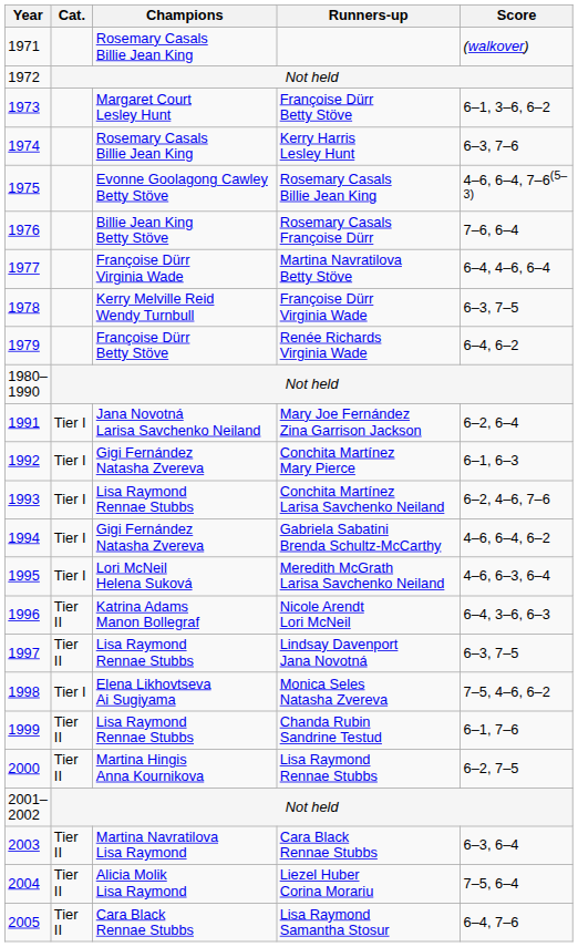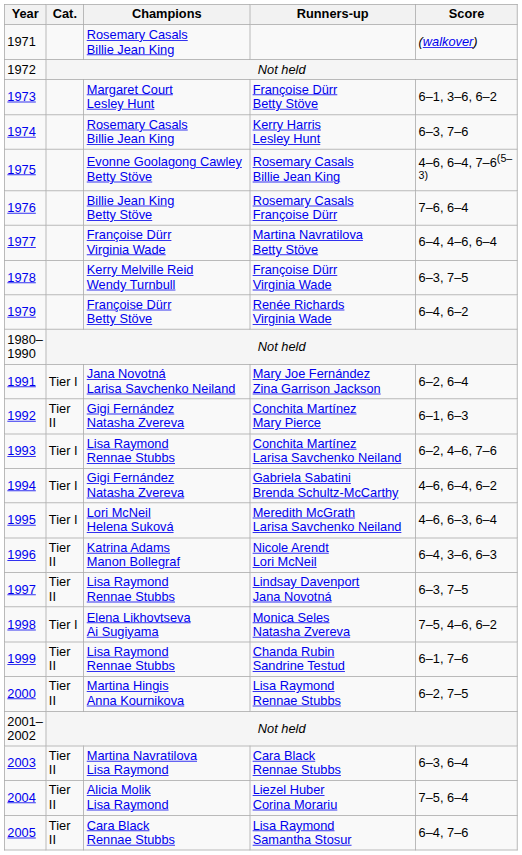 <table class="sortable wikitable">
 <tr>
 <th style="width:40px">Year</th>
 <th style="width:40px">Cat.</th>
 <th style="width:200px">Champions</th>
 <th style="width:200px">Runners-up</th>
 <th style="width:120px" class="unsortable">Score</th>
 </tr>
 <tr>
 <td>1971</td>
 <td></td>
 <td> <a href='#'>Rosemary Casals</a> <br>  <a href='#'>Billie Jean King</a></td>
 <td></td>
 <td><em>(<a href='#'>walkover</a>)</em></td>
 </tr>
 <tr>
 <td>1972</td>
 <td colspan="4" align=center bgcolor="#f5f5f5"><em>Not held</em></td>
 </tr>
 <tr>
 <td><a href='#'>1973</a></td>
 <td></td>
 <td> <a href='#'>Margaret Court</a> <br>  <a href='#'>Lesley Hunt</a></td>
 <td> <a href='#'>Françoise Dürr</a> <br>  <a href='#'>Betty Stöve</a></td>
 <td>6–1, 3–6, 6–2</td>
 </tr>
 <tr>
 <td><a href='#'>1974</a></td>
 <td></td>
 <td> <a href='#'>Rosemary Casals</a> <br>  <a href='#'>Billie Jean King</a></td>
 <td> <a href='#'>Kerry Harris</a> <br>  <a href='#'>Lesley Hunt</a></td>
 <td>6–3, 7–6</td>
 </tr>
 <tr>
 <td><a href='#'>1975</a></td>
 <td></td>
 <td> <a href='#'>Evonne Goolagong Cawley</a> <br>  <a href='#'>Betty Stöve</a></td>
 <td> <a href='#'>Rosemary Casals</a> <br>  <a href='#'>Billie Jean King</a></td>
 <td>4–6, 6–4, 7–6<sup>(5–3)</sup></td>
 </tr>
 <tr>
 <td><a href='#'>1976</a></td>
 <td></td>
 <td> <a href='#'>Billie Jean King</a> <br>  <a href='#'>Betty Stöve</a></td>
 <td> <a href='#'>Rosemary Casals</a> <br>  <a href='#'>Françoise Dürr</a></td>
 <td>7–6, 6–4</td>
 </tr>
 <tr>
 <td><a href='#'>1977</a></td>
 <td></td>
 <td> <a href='#'>Françoise Dürr</a> <br>  <a href='#'>Virginia Wade</a></td>
 <td> <a href='#'>Martina Navratilova</a> <br>  <a href='#'>Betty Stöve</a></td>
 <td>6–4, 4–6, 6–4</td>
 </tr>
 <tr>
 <td><a href='#'>1978</a></td>
 <td></td>
 <td> <a href='#'>Kerry Melville Reid</a> <br>  <a href='#'>Wendy Turnbull</a></td>
 <td> <a href='#'>Françoise Dürr</a> <br>  <a href='#'>Virginia Wade</a></td>
 <td>6–3, 7–5</td>
 </tr>
 <tr>
 <td><a href='#'>1979</a></td>
 <td></td>
 <td> <a href='#'>Françoise Dürr</a> <br>  <a href='#'>Betty Stöve</a></td>
 <td> <a href='#'>Renée Richards</a> <br>  <a href='#'>Virginia Wade</a></td>
 <td>6–4, 6–2</td>
 </tr>
 <tr>
 <td>1980–1990</td>
 <td colspan="4" align=center bgcolor="#f5f5f5"><em>Not held</em></td>
 </tr>
 <tr>
 <td><a href='#'>1991</a></td>
 <td>Tier I</td>
 <td> <a href='#'>Jana Novotná</a> <br>  <a href='#'>Larisa Savchenko Neiland</a></td>
 <td> <a href='#'>Mary Joe Fernández</a> <br>  <a href='#'>Zina Garrison Jackson</a></td>
 <td>6–2, 6–4</td>
 </tr>
 <tr>
 <td><a href='#'>1992</a></td>
-<td>Tier I</td>
+<td>Tier II</td>
 <td> <a href='#'>Gigi Fernández</a> <br>  <a href='#'>Natasha Zvereva</a></td>
 <td> <a href='#'>Conchita Martínez</a> <br>  <a href='#'>Mary Pierce</a></td>
 <td>6–1, 6–3</td>
 </tr>
 <tr>
 <td><a href='#'>1993</a></td>
 <td>Tier I</td>
 <td> <a href='#'>Lisa Raymond</a> <br>  <a href='#'>Rennae Stubbs</a></td>
 <td> <a href='#'>Conchita Martínez</a> <br>  <a href='#'>Larisa Savchenko Neiland</a></td>
 <td>6–2, 4–6, 7–6</td>
 </tr>
 <tr>
 <td><a href='#'>1994</a></td>
 <td>Tier I</td>
 <td> <a href='#'>Gigi Fernández</a> <br>  <a href='#'>Natasha Zvereva</a></td>
 <td> <a href='#'>Gabriela Sabatini</a> <br>  <a href='#'>Brenda Schultz-McCarthy</a></td>
 <td>4–6, 6–4, 6–2</td>
 </tr>
 <tr>
 <td><a href='#'>1995</a></td>
 <td>Tier I</td>
 <td> <a href='#'>Lori McNeil</a> <br>  <a href='#'>Helena Suková</a></td>
 <td> <a href='#'>Meredith McGrath</a> <br>  <a href='#'>Larisa Savchenko Neiland</a></td>
 <td>4–6, 6–3, 6–4</td>
 </tr>
 <tr>
 <td><a href='#'>1996</a></td>
 <td>Tier II</td>
 <td> <a href='#'>Katrina Adams</a> <br>  <a href='#'>Manon Bollegraf</a></td>
 <td> <a href='#'>Nicole Arendt</a> <br>  <a href='#'>Lori McNeil</a></td>
 <td>6–4, 3–6, 6–3</td>
 </tr>
 <tr>
 <td><a href='#'>1997</a></td>
 <td>Tier II</td>
 <td> <a href='#'>Lisa Raymond</a> <br>  <a href='#'>Rennae Stubbs</a></td>
 <td> <a href='#'>Lindsay Davenport</a> <br>  <a href='#'>Jana Novotná</a></td>
 <td>6–3, 7–5</td>
 </tr>
 <tr>
 <td><a href='#'>1998</a></td>
 <td>Tier I</td>
 <td> <a href='#'>Elena Likhovtseva</a> <br>  <a href='#'>Ai Sugiyama</a></td>
 <td> <a href='#'>Monica Seles</a> <br>  <a href='#'>Natasha Zvereva</a></td>
 <td>7–5, 4–6, 6–2</td>
 </tr>
 <tr>
 <td><a href='#'>1999</a></td>
 <td>Tier II</td>
 <td> <a href='#'>Lisa Raymond</a> <br>  <a href='#'>Rennae Stubbs</a></td>
 <td> <a href='#'>Chanda Rubin</a> <br>  <a href='#'>Sandrine Testud</a></td>
 <td>6–1, 7–6</td>
 </tr>
 <tr>
 <td><a href='#'>2000</a></td>
 <td>Tier II</td>
 <td> <a href='#'>Martina Hingis</a> <br>  <a href='#'>Anna Kournikova</a></td>
 <td> <a href='#'>Lisa Raymond</a> <br>  <a href='#'>Rennae Stubbs</a></td>
 <td>6–2, 7–5</td>
 </tr>
 <tr>
 <td>2001–2002</td>
 <td colspan="4" align=center bgcolor="#f5f5f5"><em>Not held</em></td>
 </tr>
 <tr>
 <td><a href='#'>2003</a></td>
 <td>Tier II</td>
 <td> <a href='#'>Martina Navratilova</a> <br>  <a href='#'>Lisa Raymond</a></td>
 <td> <a href='#'>Cara Black</a> <br>  <a href='#'>Rennae Stubbs</a></td>
 <td>6–3, 6–4</td>
 </tr>
 <tr>
 <td><a href='#'>2004</a></td>
 <td>Tier II</td>
 <td> <a href='#'>Alicia Molik</a> <br>  <a href='#'>Lisa Raymond</a></td>
 <td> <a href='#'>Liezel Huber</a> <br>  <a href='#'>Corina Morariu</a></td>
 <td>7–5, 6–4</td>
 </tr>
 <tr>
 <td><a href='#'>2005</a></td>
 <td>Tier II</td>
 <td> <a href='#'>Cara Black</a> <br>  <a href='#'>Rennae Stubbs</a></td>
 <td> <a href='#'>Lisa Raymond</a> <br>  <a href='#'>Samantha Stosur</a></td>
 <td>6–4, 7–6</td>
 </tr>
 </table>
